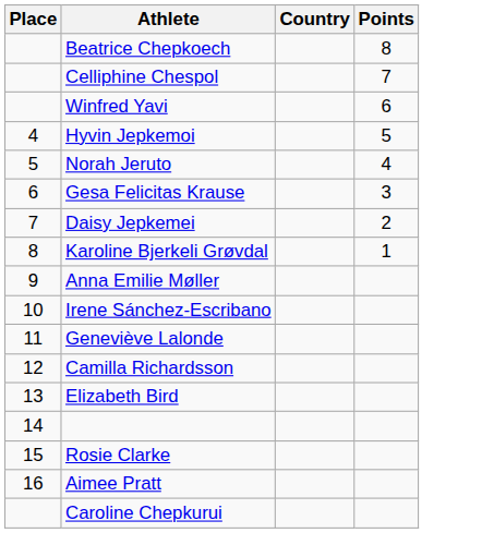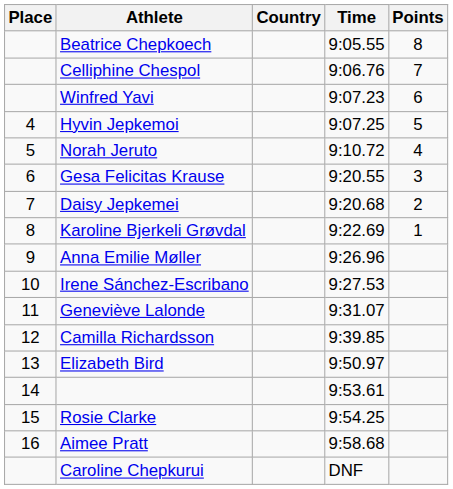 <table class="wikitable">
 <tr>
 <th>Place</th>
 <th>Athlete</th>
 <th>Country</th>
+<th>Time</th>
 <th>Points</th>
 </tr>
 <tr>
 <td align=center></td>
 <td><a href='#'>Beatrice Chepkoech</a></td>
 <td></td>
+<td>9:05.55</td>
 <td align=center>8</td>
 </tr>
 <tr>
 <td align=center></td>
 <td><a href='#'>Celliphine Chespol</a></td>
 <td></td>
+<td>9:06.76</td>
 <td align=center>7</td>
 </tr>
 <tr>
 <td align=center></td>
 <td><a href='#'>Winfred Yavi</a></td>
 <td></td>
+<td>9:07.23</td>
 <td align=center>6</td>
 </tr>
 <tr>
 <td align=center>4</td>
 <td><a href='#'>Hyvin Jepkemoi</a></td>
 <td></td>
+<td>9:07.25</td>
 <td align=center>5</td>
 </tr>
 <tr>
 <td align=center>5</td>
 <td><a href='#'>Norah Jeruto</a></td>
 <td></td>
+<td>9:10.72</td>
 <td align=center>4</td>
 </tr>
 <tr>
 <td align=center>6</td>
 <td><a href='#'>Gesa Felicitas Krause</a></td>
 <td></td>
+<td>9:20.55</td>
 <td align=center>3</td>
 </tr>
 <tr>
 <td align=center>7</td>
 <td><a href='#'>Daisy Jepkemei</a></td>
 <td></td>
+<td>9:20.68</td>
 <td align=center>2</td>
 </tr>
 <tr>
 <td align=center>8</td>
 <td><a href='#'>Karoline Bjerkeli Grøvdal</a></td>
 <td></td>
+<td>9:22.69</td>
 <td align=center>1</td>
 </tr>
 <tr>
 <td align=center>9</td>
 <td><a href='#'>Anna Emilie Møller</a></td>
 <td></td>
+<td>9:26.96</td>
 <td align=center></td>
 </tr>
 <tr>
 <td align=center>10</td>
 <td><a href='#'>Irene Sánchez-Escribano</a></td>
 <td></td>
+<td>9:27.53</td>
 <td align=center></td>
 </tr>
 <tr>
 <td align=center>11</td>
 <td><a href='#'>Geneviève Lalonde</a></td>
 <td></td>
+<td>9:31.07</td>
 <td align=center></td>
 </tr>
 <tr>
 <td align=center>12</td>
 <td><a href='#'>Camilla Richardsson</a></td>
 <td></td>
+<td>9:39.85</td>
 <td align=center></td>
 </tr>
 <tr>
 <td align=center>13</td>
 <td><a href='#'>Elizabeth Bird</a></td>
 <td></td>
+<td>9:50.97</td>
 <td align=center></td>
 </tr>
 <tr>
 <td align=center>14</td>
 <td></td>
 <td></td>
+<td>9:53.61</td>
 <td align=center></td>
 </tr>
 <tr>
 <td align=center>15</td>
 <td><a href='#'>Rosie Clarke</a></td>
 <td></td>
+<td>9:54.25</td>
 <td align=center></td>
 </tr>
 <tr>
 <td align=center>16</td>
 <td><a href='#'>Aimee Pratt</a></td>
 <td></td>
+<td>9:58.68</td>
 <td align=center></td>
 </tr>
 <tr>
 <td align=center></td>
 <td><a href='#'>Caroline Chepkurui</a></td>
 <td></td>
+<td>DNF</td>
 <td align=center></td>
 </tr>
 </table>
